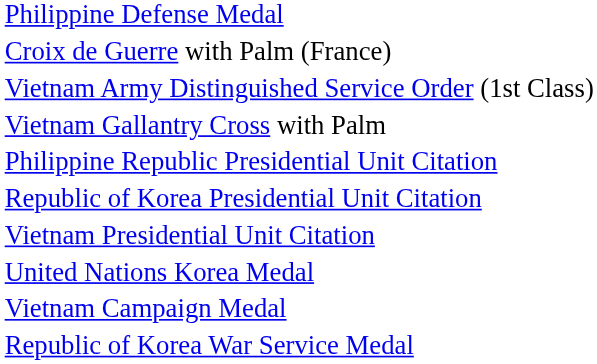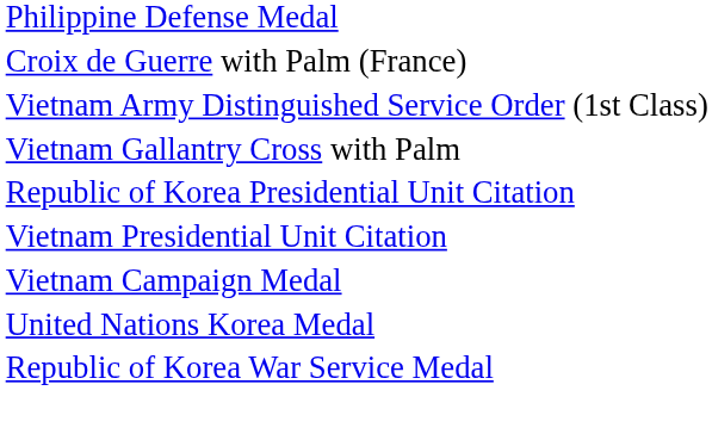 <table>
 <tr>
 <td></td>
 <td><a href='#'>Philippine Defense Medal</a></td>
 </tr>
 <tr>
 <td></td>
 <td><a href='#'>Croix de Guerre</a> with Palm (France)</td>
 </tr>
 <tr>
 <td></td>
 <td><a href='#'>Vietnam Army Distinguished Service Order</a> (1st Class)</td>
 </tr>
 <tr>
 <td></td>
 <td><a href='#'>Vietnam Gallantry Cross</a> with Palm</td>
 </tr>
 <tr>
 <td></td>
-<td><a href='#'>Philippine Republic Presidential Unit Citation</a></td>
-</tr>
-<tr>
-<td></td>
 <td><a href='#'>Republic of Korea Presidential Unit Citation</a></td>
 </tr>
 <tr>
 <td></td>
 <td><a href='#'>Vietnam Presidential Unit Citation</a></td>
 </tr>
 <tr>
 <td></td>
-<td><a href='#'>United Nations Korea Medal</a></td>
+<td><a href='#'>Vietnam Campaign Medal</a></td>
 </tr>
 <tr>
 <td></td>
-<td><a href='#'>Vietnam Campaign Medal</a></td>
+<td><a href='#'>United Nations Korea Medal</a></td>
 </tr>
 <tr>
 <td></td>
 <td><a href='#'>Republic of Korea War Service Medal</a></td>
 </tr>
 </table>
